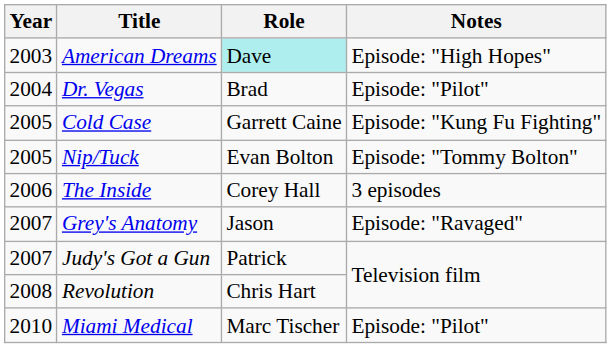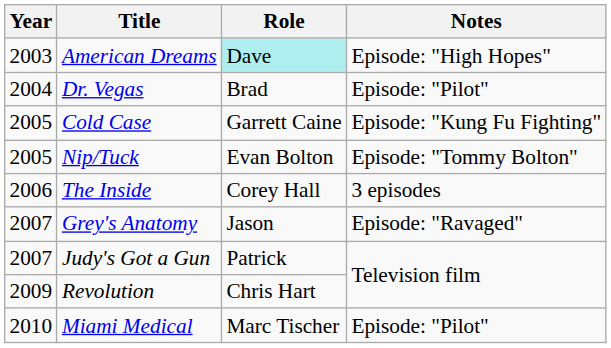 <table class="wikitable sortable">
 <tr>
 <th>Year</th>
 <th>Title</th>
 <th>Role</th>
 <th>Notes</th>
 </tr>
 <tr>
 <td>2003</td>
 <td><em><a href='#'>American Dreams</a></em></td>
 <td style="background: paleturquoise;">Dave</td>
 <td>Episode: "High Hopes"</td>
 </tr>
 <tr>
 <td>2004</td>
 <td><em><a href='#'>Dr. Vegas</a></em></td>
 <td>Brad</td>
 <td>Episode: "Pilot"</td>
 </tr>
 <tr>
 <td>2005</td>
 <td><em><a href='#'>Cold Case</a></em></td>
 <td>Garrett Caine</td>
 <td>Episode: "Kung Fu Fighting"</td>
 </tr>
 <tr>
 <td>2005</td>
 <td><em><a href='#'>Nip/Tuck</a></em></td>
 <td>Evan Bolton</td>
 <td>Episode: "Tommy Bolton"</td>
 </tr>
 <tr>
 <td>2006</td>
 <td><a href='#'><em>The Inside</em></a></td>
 <td>Corey Hall</td>
 <td>3 episodes</td>
 </tr>
 <tr>
 <td>2007</td>
 <td><em><a href='#'>Grey's Anatomy</a></em></td>
 <td>Jason</td>
 <td>Episode: "Ravaged"</td>
 </tr>
 <tr>
 <td>2007</td>
 <td><em>Judy's Got a Gun</em></td>
 <td>Patrick</td>
 <td rowspan="2">Television film</td>
 </tr>
 <tr>
-<td>2008</td>
+<td>2009</td>
 <td><em>Revolution</em></td>
 <td>Chris Hart</td>
 </tr>
 <tr>
 <td>2010</td>
 <td><em><a href='#'>Miami Medical</a></em></td>
 <td>Marc Tischer</td>
 <td>Episode: "Pilot"</td>
 </tr>
 </table>
